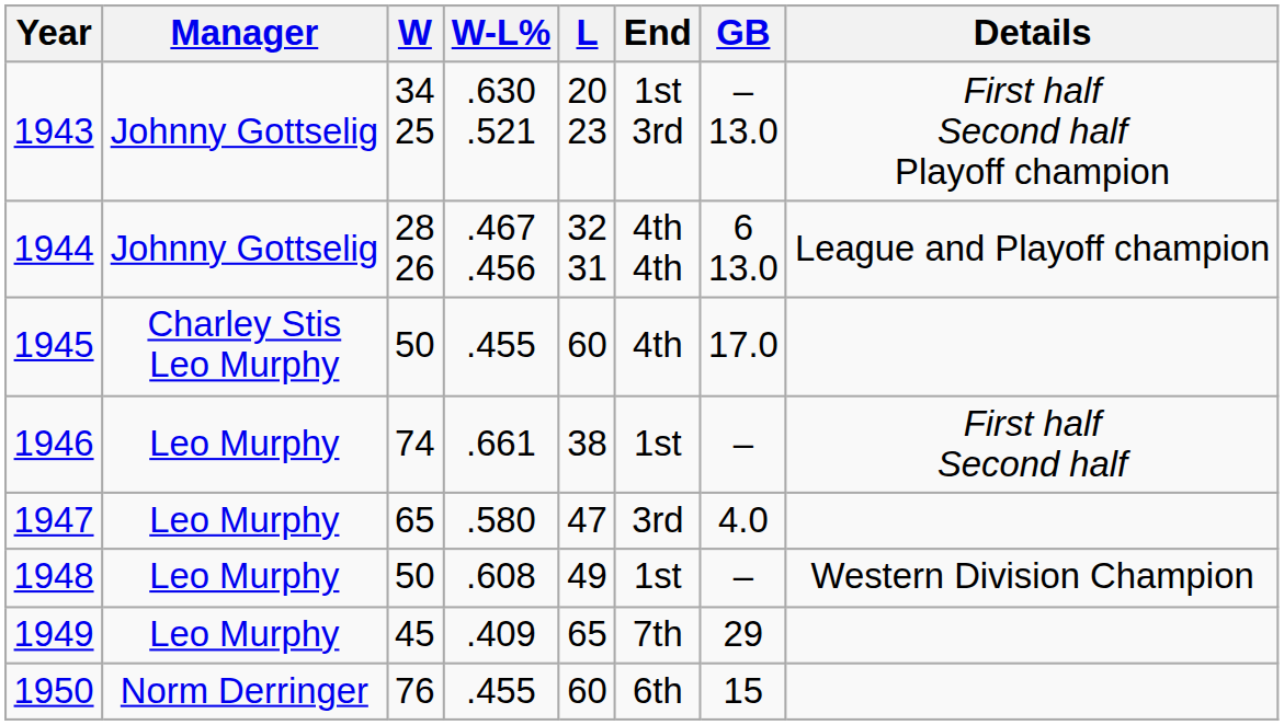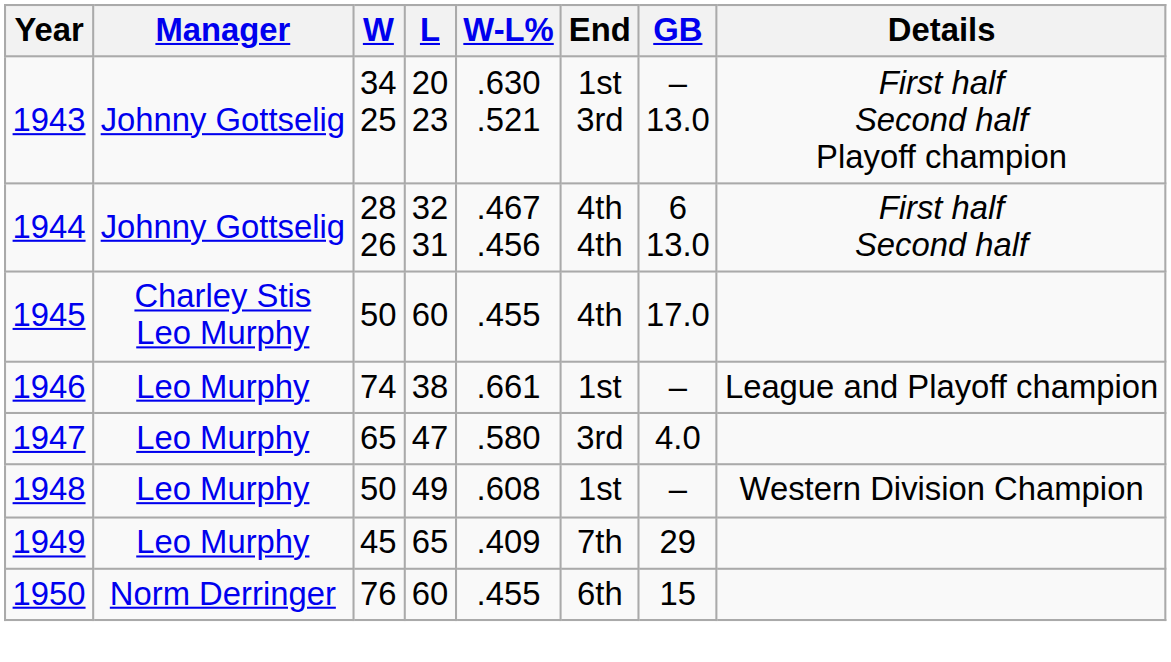 <table class="wikitable">
 <tr>
 <th>Year</th>
 <th><a href='#'>Manager</a></th>
 <th><a href='#'>W</a></th>
+<th><a href='#'>L</a></th>
 <th><a href='#'>W-L%</a></th>
-<th><a href='#'>L</a></th>
 <th>End</th>
 <th><a href='#'>GB</a></th>
 <th>Details</th>
 </tr>
 <tr align=center>
 <td><a href='#'>1943</a></td>
 <td><a href='#'>Johnny Gottselig</a></td>
 <td>34<br>25<br> </td>
+<td>20<br>23<br> </td>
 <td>.630<br>.521<br> </td>
-<td>20<br>23<br> </td>
 <td>1st<br>3rd<br> </td>
 <td>– <br>13.0<br> </td>
 <td><em>First half</em><br><em>Second half</em><br>Playoff champion</td>
 </tr>
 <tr align=center>
 <td><a href='#'>1944</a></td>
 <td><a href='#'>Johnny Gottselig</a></td>
 <td>28<br>26</td>
+<td>32<br>31</td>
 <td>.467<br>.456</td>
-<td>32<br>31</td>
 <td>4th<br>4th</td>
 <td>6 <br>13.0</td>
-<td>League and Playoff champion</td>
+<td><em>First half</em><br><em>Second half</em></td>
 </tr>
 <tr align=center>
 <td><a href='#'>1945</a></td>
 <td><a href='#'>Charley Stis</a><br><a href='#'>Leo Murphy</a></td>
 <td>50</td>
+<td>60</td>
 <td>.455</td>
-<td>60</td>
 <td>4th</td>
 <td>17.0</td>
 <td></td>
 </tr>
 <tr align=center>
 <td><a href='#'>1946</a></td>
 <td><a href='#'>Leo Murphy</a></td>
 <td>74</td>
+<td>38</td>
 <td>.661</td>
-<td>38</td>
 <td>1st</td>
 <td>–</td>
-<td><em>First half</em><br><em>Second half</em></td>
+<td>League and Playoff champion</td>
 </tr>
 <tr align=center>
 <td><a href='#'>1947</a></td>
 <td><a href='#'>Leo Murphy</a></td>
 <td>65</td>
+<td>47</td>
 <td>.580</td>
-<td>47</td>
 <td>3rd</td>
 <td>4.0</td>
 <td></td>
 </tr>
 <tr align=center>
 <td><a href='#'>1948</a></td>
 <td><a href='#'>Leo Murphy</a></td>
 <td>50</td>
+<td>49</td>
 <td>.608</td>
-<td>49</td>
 <td>1st</td>
 <td>–</td>
 <td>Western Division Champion</td>
 </tr>
 <tr align=center>
 <td><a href='#'>1949</a></td>
 <td><a href='#'>Leo Murphy</a></td>
 <td>45</td>
+<td>65</td>
 <td>.409</td>
-<td>65</td>
 <td>7th</td>
 <td>29</td>
 <td></td>
 </tr>
 <tr align=center>
 <td><a href='#'>1950</a></td>
 <td><a href='#'>Norm Derringer</a></td>
 <td>76</td>
+<td>60</td>
 <td>.455</td>
-<td>60</td>
 <td>6th</td>
 <td>15</td>
 <td></td>
 </tr>
 </table>
